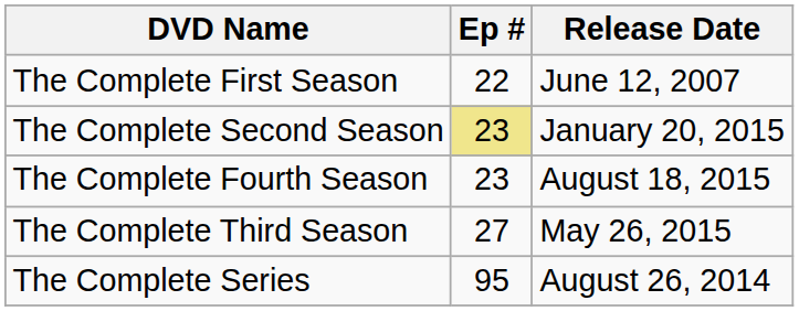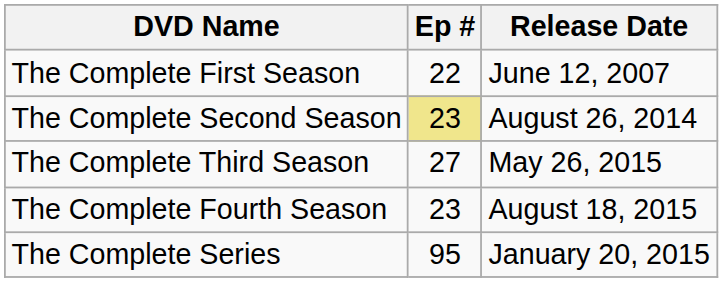 <table class="wikitable">
 <tr>
 <th>DVD Name</th>
 <th>Ep #</th>
 <th>Release Date</th>
 </tr>
 <tr>
 <td>The Complete First Season</td>
 <td style="text-align:center;">22</td>
 <td>June 12, 2007</td>
 </tr>
 <tr>
 <td>The Complete Second Season</td>
 <td style="background: khaki; text-align:center;">23</td>
-<td>January 20, 2015</td>
+<td>August 26, 2014</td>
+</tr>
+<tr>
+<td>The Complete Third Season</td>
+<td style="text-align:center;">27</td>
+<td>May 26, 2015</td>
 </tr>
 <tr>
 <td>The Complete Fourth Season</td>
 <td style="text-align:center;">23</td>
 <td>August 18, 2015</td>
 </tr>
 <tr>
-<td>The Complete Third Season</td>
-<td style="text-align:center;">27</td>
-<td>May 26, 2015</td>
-</tr>
-<tr>
 <td>The Complete Series</td>
 <td style="text-align:center;">95</td>
-<td>August 26, 2014</td>
+<td>January 20, 2015</td>
 </tr>
 </table>
